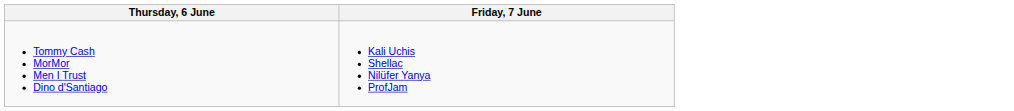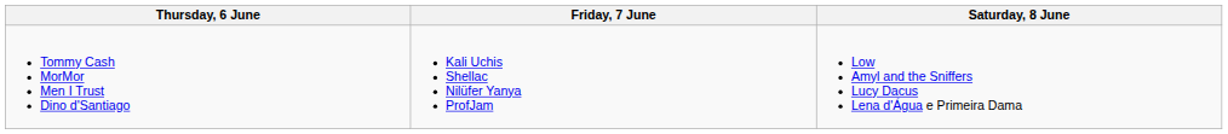 <table class="wikitable">
 <tr>
 <th width="500">Thursday, 6 June</th>
 <th width="500">Friday, 7 June</th>
+<th width="500">Saturday, 8 June</th>
 </tr>
 <tr valign="top">
 <td><br><ul><li><a href='#'>Tommy Cash</a></li><li><a href='#'>MorMor</a></li><li><a href='#'>Men I Trust</a></li><li><a href='#'>Dino d'Santiago</a></li></ul></td>
 <td><br><ul><li><a href='#'>Kali Uchis</a></li><li><a href='#'>Shellac</a></li><li><a href='#'>Nilüfer Yanya</a></li><li><a href='#'>ProfJam</a></li></ul></td>
+<td><br><ul><li><a href='#'>Low</a></li><li><a href='#'>Amyl and the Sniffers</a></li><li><a href='#'>Lucy Dacus</a></li><li><a href='#'>Lena d'Água</a> e Primeira Dama</li></ul></td>
 </tr>
 </table>
